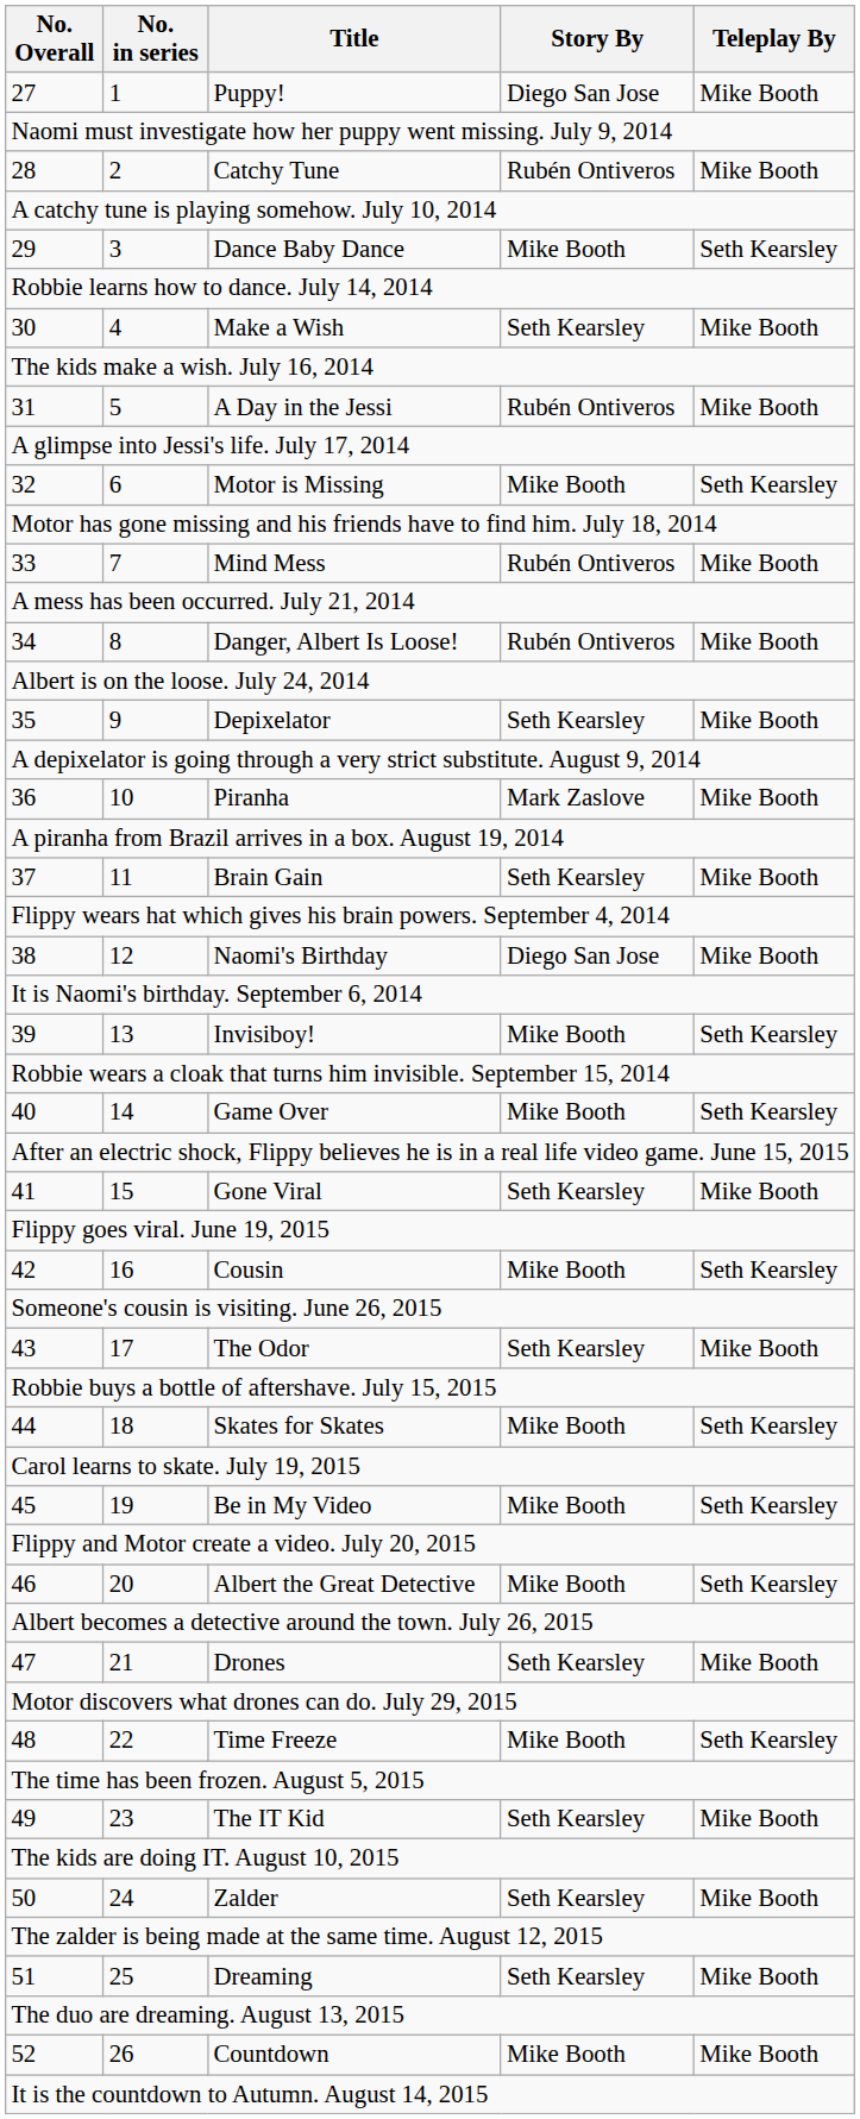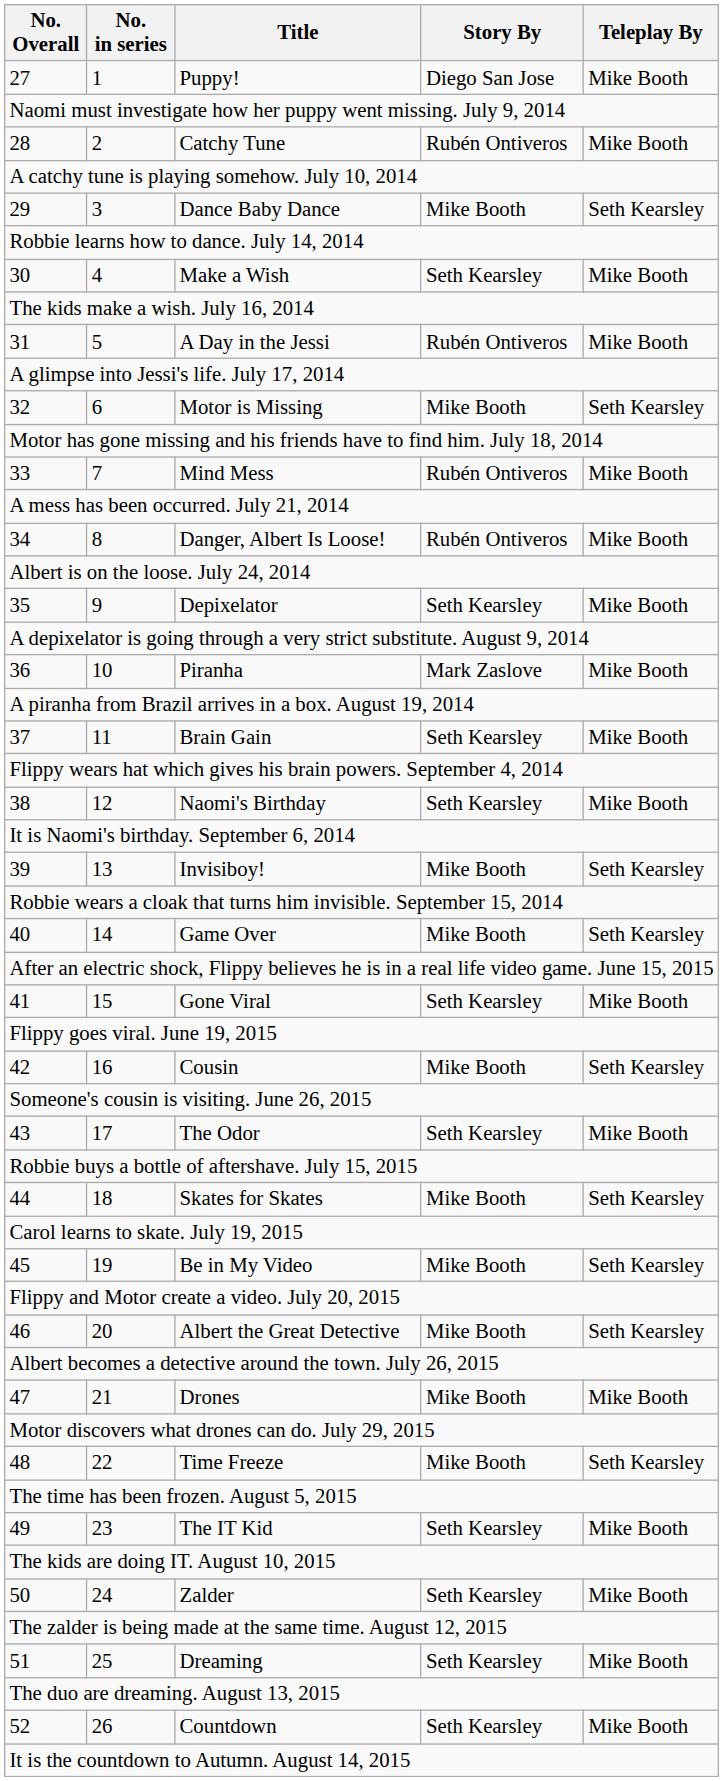 <table class="wikitable">
 <tr>
 <th>No.<br>Overall</th>
 <th>No.<br>in series</th>
 <th>Title</th>
 <th>Story By</th>
 <th>Teleplay By</th>
 </tr>
 <tr>
 <td>27</td>
 <td>1</td>
 <td>Puppy!</td>
 <td>Diego San Jose</td>
 <td>Mike Booth</td>
 </tr>
 <tr>
 <td colspan="5">Naomi must investigate how her puppy went missing. July 9, 2014</td>
 </tr>
 <tr>
 <td>28</td>
 <td>2</td>
 <td>Catchy Tune</td>
 <td>Rubén Ontiveros</td>
 <td>Mike Booth</td>
 </tr>
 <tr>
 <td colspan="5">A catchy tune is playing somehow. July 10, 2014</td>
 </tr>
 <tr>
 <td>29</td>
 <td>3</td>
 <td>Dance Baby Dance</td>
 <td>Mike Booth</td>
 <td>Seth Kearsley</td>
 </tr>
 <tr>
 <td colspan="5">Robbie learns how to dance. July 14, 2014</td>
 </tr>
 <tr>
 <td>30</td>
 <td>4</td>
 <td>Make a Wish</td>
 <td>Seth Kearsley</td>
 <td>Mike Booth</td>
 </tr>
 <tr>
 <td colspan="5">The kids make a wish. July 16, 2014</td>
 </tr>
 <tr>
 <td>31</td>
 <td>5</td>
 <td>A Day in the Jessi</td>
 <td>Rubén Ontiveros</td>
 <td>Mike Booth</td>
 </tr>
 <tr>
 <td colspan="5">A glimpse into Jessi's life. July 17, 2014</td>
 </tr>
 <tr>
 <td>32</td>
 <td>6</td>
 <td>Motor is Missing</td>
 <td>Mike Booth</td>
 <td>Seth Kearsley</td>
 </tr>
 <tr>
 <td colspan="5">Motor has gone missing and his friends have to find him. July 18, 2014</td>
 </tr>
 <tr>
 <td>33</td>
 <td>7</td>
 <td>Mind Mess</td>
 <td>Rubén Ontiveros</td>
 <td>Mike Booth</td>
 </tr>
 <tr>
 <td colspan="5">A mess has been occurred. July 21, 2014</td>
 </tr>
 <tr>
 <td>34</td>
 <td>8</td>
 <td>Danger, Albert Is Loose!</td>
 <td>Rubén Ontiveros</td>
 <td>Mike Booth</td>
 </tr>
 <tr>
 <td colspan="5">Albert is on the loose. July 24, 2014</td>
 </tr>
 <tr>
 <td>35</td>
 <td>9</td>
 <td>Depixelator</td>
 <td>Seth Kearsley</td>
 <td>Mike Booth</td>
 </tr>
 <tr>
 <td colspan="5">A depixelator is going through a very strict substitute. August 9, 2014</td>
 </tr>
 <tr>
 <td>36</td>
 <td>10</td>
 <td>Piranha</td>
 <td>Mark Zaslove</td>
 <td>Mike Booth</td>
 </tr>
 <tr>
 <td colspan="5">A piranha from Brazil arrives in a box. August 19, 2014</td>
 </tr>
 <tr>
 <td>37</td>
 <td>11</td>
 <td>Brain Gain</td>
 <td>Seth Kearsley</td>
 <td>Mike Booth</td>
 </tr>
 <tr>
 <td colspan="5">Flippy wears hat which gives his brain powers. September 4, 2014</td>
 </tr>
 <tr>
 <td>38</td>
 <td>12</td>
 <td>Naomi's Birthday</td>
-<td>Diego San Jose</td>
+<td>Seth Kearsley</td>
 <td>Mike Booth</td>
 </tr>
 <tr>
 <td colspan="5">It is Naomi's birthday. September 6, 2014</td>
 </tr>
 <tr>
 <td>39</td>
 <td>13</td>
 <td>Invisiboy!</td>
 <td>Mike Booth</td>
 <td>Seth Kearsley</td>
 </tr>
 <tr>
 <td colspan="5">Robbie wears a cloak that turns him invisible. September 15, 2014</td>
 </tr>
 <tr>
 <td>40</td>
 <td>14</td>
 <td>Game Over</td>
 <td>Mike Booth</td>
 <td>Seth Kearsley</td>
 </tr>
 <tr>
 <td colspan="5">After an electric shock, Flippy believes he is in a real life video game. June 15, 2015</td>
 </tr>
 <tr>
 <td>41</td>
 <td>15</td>
 <td>Gone Viral</td>
 <td>Seth Kearsley</td>
 <td>Mike Booth</td>
 </tr>
 <tr>
 <td colspan="5">Flippy goes viral. June 19, 2015</td>
 </tr>
 <tr>
 <td>42</td>
 <td>16</td>
 <td>Cousin</td>
 <td>Mike Booth</td>
 <td>Seth Kearsley</td>
 </tr>
 <tr>
 <td colspan="5">Someone's cousin is visiting. June 26, 2015</td>
 </tr>
 <tr>
 <td>43</td>
 <td>17</td>
 <td>The Odor</td>
 <td>Seth Kearsley</td>
 <td>Mike Booth</td>
 </tr>
 <tr>
 <td colspan="5">Robbie buys a bottle of aftershave. July 15, 2015</td>
 </tr>
 <tr>
 <td>44</td>
 <td>18</td>
 <td>Skates for Skates</td>
 <td>Mike Booth</td>
 <td>Seth Kearsley</td>
 </tr>
 <tr>
 <td colspan="5">Carol learns to skate. July 19, 2015</td>
 </tr>
 <tr>
 <td>45</td>
 <td>19</td>
 <td>Be in My Video</td>
 <td>Mike Booth</td>
 <td>Seth Kearsley</td>
 </tr>
 <tr>
 <td colspan="5">Flippy and Motor create a video. July 20, 2015</td>
 </tr>
 <tr>
 <td>46</td>
 <td>20</td>
 <td>Albert the Great Detective</td>
 <td>Mike Booth</td>
 <td>Seth Kearsley</td>
 </tr>
 <tr>
 <td colspan="5">Albert becomes a detective around the town. July 26, 2015</td>
 </tr>
 <tr>
 <td>47</td>
 <td>21</td>
 <td>Drones</td>
-<td>Seth Kearsley</td>
+<td>Mike Booth</td>
 <td>Mike Booth</td>
 </tr>
 <tr>
 <td colspan="5">Motor discovers what drones can do. July 29, 2015</td>
 </tr>
 <tr>
 <td>48</td>
 <td>22</td>
 <td>Time Freeze</td>
 <td>Mike Booth</td>
 <td>Seth Kearsley</td>
 </tr>
 <tr>
 <td colspan="5">The time has been frozen. August 5, 2015</td>
 </tr>
 <tr>
 <td>49</td>
 <td>23</td>
 <td>The IT Kid</td>
 <td>Seth Kearsley</td>
 <td>Mike Booth</td>
 </tr>
 <tr>
 <td colspan="5">The kids are doing IT. August 10, 2015</td>
 </tr>
 <tr>
 <td>50</td>
 <td>24</td>
 <td>Zalder</td>
 <td>Seth Kearsley</td>
 <td>Mike Booth</td>
 </tr>
 <tr>
 <td colspan="5">The zalder is being made at the same time. August 12, 2015</td>
 </tr>
 <tr>
 <td>51</td>
 <td>25</td>
 <td>Dreaming</td>
 <td>Seth Kearsley</td>
 <td>Mike Booth</td>
 </tr>
 <tr>
 <td colspan="5">The duo are dreaming. August 13, 2015</td>
 </tr>
 <tr>
 <td>52</td>
 <td>26</td>
 <td>Countdown</td>
-<td>Mike Booth</td>
+<td>Seth Kearsley</td>
 <td>Mike Booth</td>
 </tr>
 <tr>
 <td colspan="5">It is the countdown to Autumn. August 14, 2015</td>
 </tr>
 </table>
